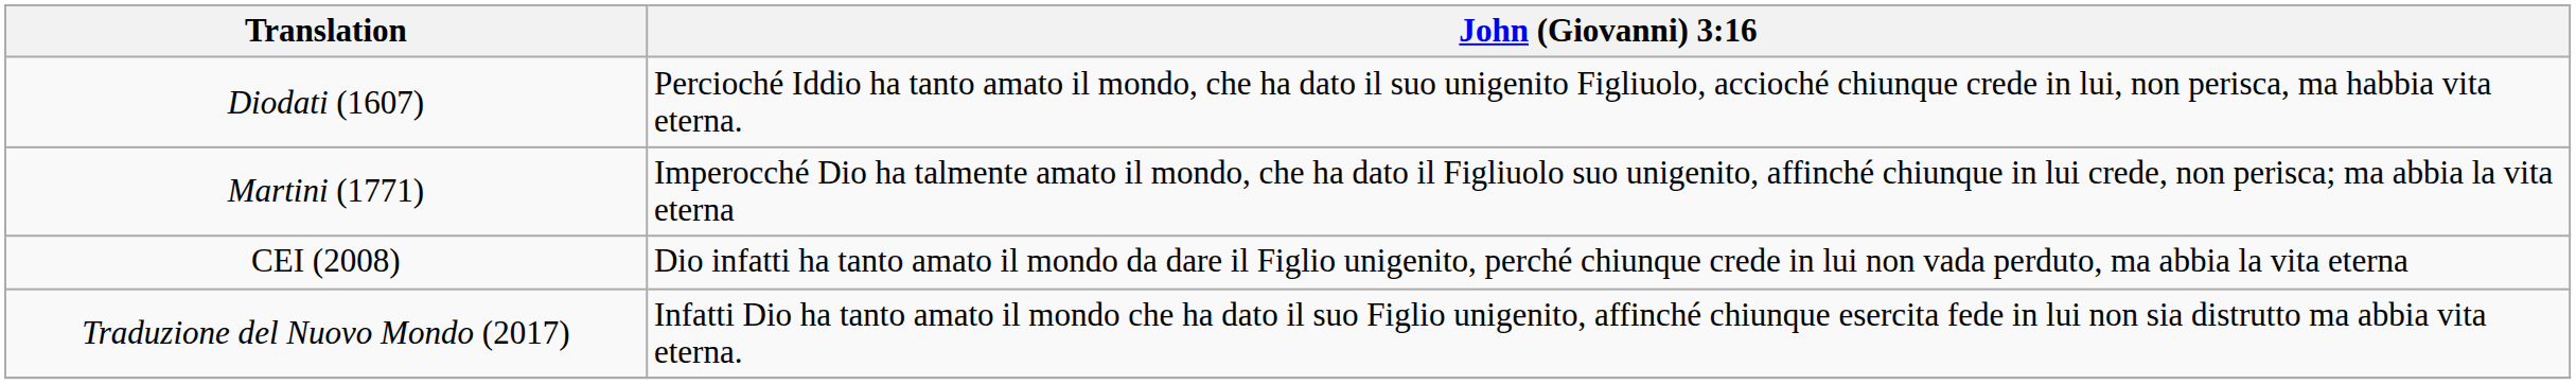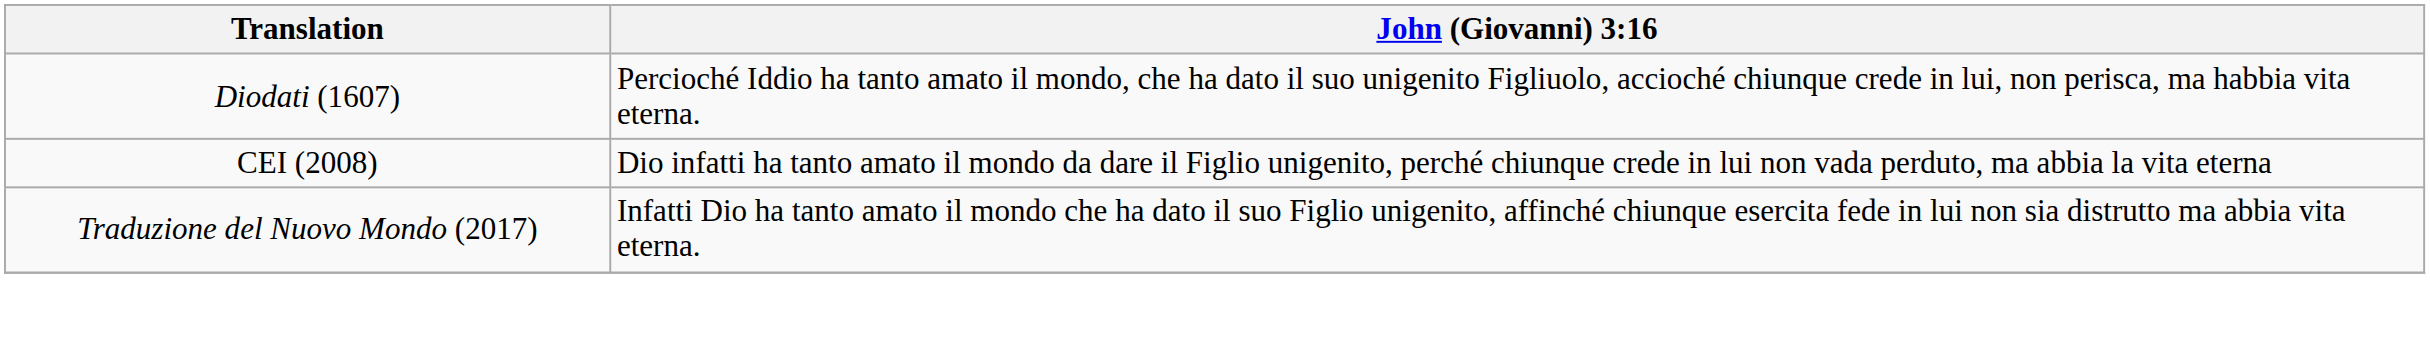 <table class="wikitable">
 <tr>
 <th align="center" width="25%">Translation</th>
 <th><a href='#'>John</a> (Giovanni) 3:16</th>
 </tr>
 <tr>
 <td align="center"><em>Diodati</em> (1607)</td>
 <td>Percioché Iddio ha tanto amato il mondo, che ha dato il suo unigenito Figliuolo, accioché chiunque crede in lui, non perisca, ma habbia vita eterna.</td>
-</tr>
-<tr>
-<td align="center"><em>Martini</em> (1771)</td>
-<td>Imperocché Dio ha talmente amato il mondo, che ha dato il Figliuolo suo unigenito, affinché chiunque in lui crede, non perisca; ma abbia la vita eterna</td>
 </tr>
 <tr>
 <td align="center">CEI (2008)</td>
 <td>Dio infatti ha tanto amato il mondo da dare il Figlio unigenito, perché chiunque crede in lui non vada perduto, ma abbia la vita eterna</td>
 </tr>
 <tr>
 <td align="center"><em>Traduzione del Nuovo Mondo</em> (2017)</td>
 <td>Infatti Dio ha tanto amato il mondo che ha dato il suo Figlio unigenito, affinché chiunque esercita fede in lui non sia distrutto ma abbia vita eterna.</td>
 </tr>
 <tr>
 </tr>
 </table>
